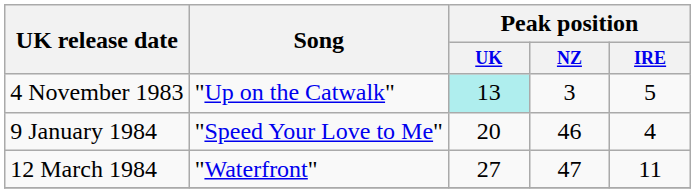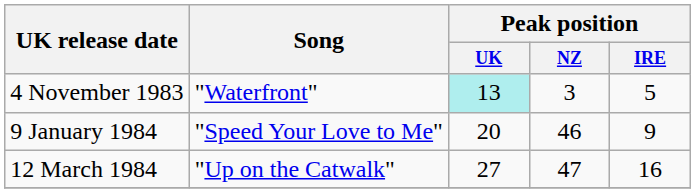 <table class="wikitable">
 <tr>
 <th rowspan="2">UK release date</th>
 <th rowspan="2">Song</th>
 <th colspan="6">Peak position</th>
 </tr>
 <tr>
 <th style="width:4em; font-size:75%"><a href='#'>UK</a><br></th>
 <th style="width:4em; font-size:75%"><a href='#'>NZ</a><br></th>
 <th style="width:4em; font-size:75%"><a href='#'>IRE</a><br></th>
 </tr>
 <tr>
 <td>4 November 1983</td>
-<td>"<a href='#'>Up on the Catwalk</a>"</td>
+<td>"<a href='#'>Waterfront</a>"</td>
 <td align="center" style="background: paleturquoise;">13</td>
 <td align="center">3</td>
 <td align="center">5</td>
 </tr>
 <tr>
 <td>9 January 1984</td>
 <td>"<a href='#'>Speed Your Love to Me</a>"</td>
 <td align="center">20</td>
 <td align="center">46</td>
-<td align="center">4</td>
+<td align="center">9</td>
 </tr>
 <tr>
 <td>12 March 1984</td>
-<td>"<a href='#'>Waterfront</a>"</td>
+<td>"<a href='#'>Up on the Catwalk</a>"</td>
 <td align="center">27</td>
 <td align="center">47</td>
-<td align="center">11</td>
+<td align="center">16</td>
 </tr>
 <tr>
 </tr>
 </table>
